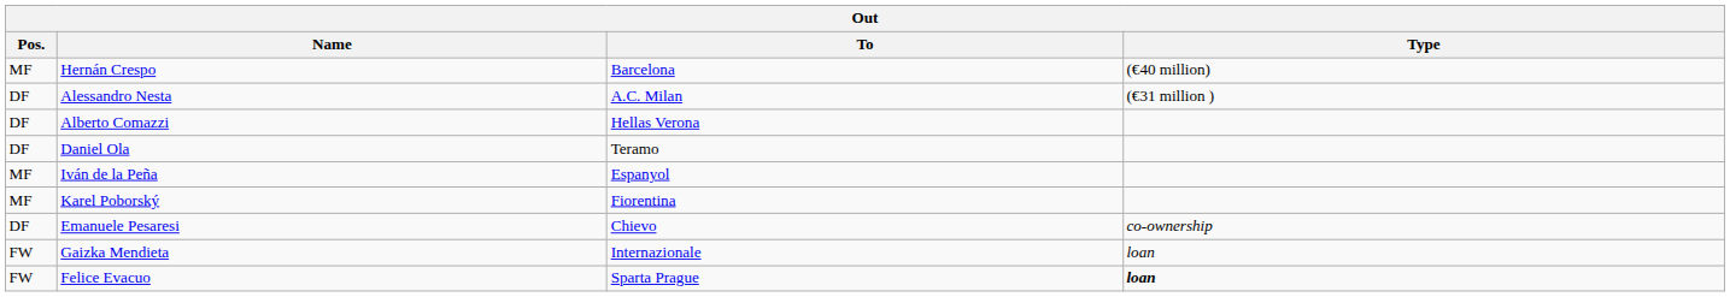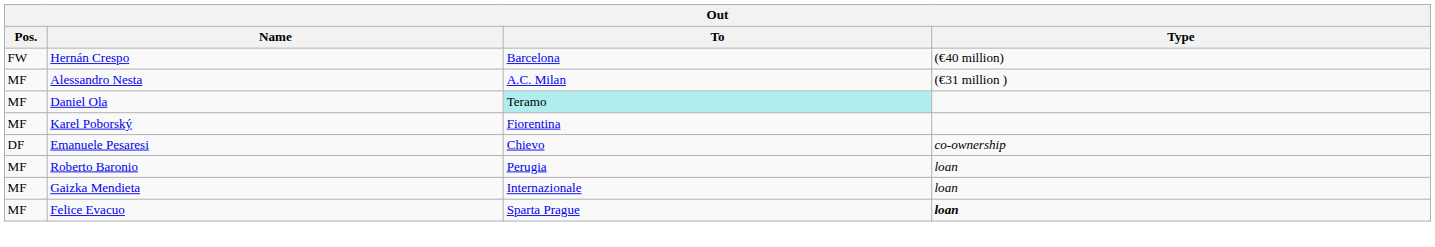 <table class="wikitable" style="font-size:90%;width:99%;">
 <tr>
 <th colspan="4">Out</th>
 </tr>
 <tr>
 <th width=3%>Pos.</th>
 <th width=32%>Name</th>
 <th width=30%>To</th>
 <th width=35%>Type</th>
 </tr>
 <tr>
-<td>MF</td>
+<td>FW</td>
 <td><a href='#'>Hernán Crespo</a></td>
 <td><a href='#'>Barcelona</a></td>
 <td>(€40 million)</td>
 </tr>
 <tr>
-<td>DF</td>
+<td>MF</td>
 <td><a href='#'>Alessandro Nesta</a></td>
 <td><a href='#'>A.C. Milan</a></td>
 <td>(€31 million )</td>
 </tr>
 <tr>
-<td>DF</td>
-<td><a href='#'>Alberto Comazzi</a></td>
-<td><a href='#'>Hellas Verona</a></td>
-<td></td>
-</tr>
-<tr>
-<td>DF</td>
+<td>MF</td>
 <td><a href='#'>Daniel Ola</a></td>
-<td>Teramo</td>
-<td></td>
-</tr>
-<tr>
-<td>MF</td>
-<td><a href='#'>Iván de la Peña</a></td>
-<td><a href='#'>Espanyol</a></td>
+<td style="background: paleturquoise;">Teramo</td>
 <td></td>
 </tr>
 <tr>
 <td>MF</td>
 <td><a href='#'>Karel Poborský</a></td>
 <td><a href='#'>Fiorentina</a></td>
 <td></td>
 </tr>
 <tr>
 <td>DF</td>
 <td><a href='#'>Emanuele Pesaresi</a></td>
 <td><a href='#'>Chievo</a></td>
 <td><em>co-ownership</em></td>
 </tr>
 <tr>
-<td>FW</td>
+<td>MF</td>
+<td><a href='#'>Roberto Baronio</a></td>
+<td><a href='#'>Perugia</a></td>
+<td><em>loan</em></td>
+</tr>
+<tr>
+<td>MF</td>
 <td><a href='#'>Gaizka Mendieta</a></td>
 <td><a href='#'>Internazionale</a></td>
 <td><em>loan</em></td>
 </tr>
 <tr>
-<td>FW</td>
+<td>MF</td>
 <td><a href='#'>Felice Evacuo</a></td>
 <td><a href='#'>Sparta Prague</a></td>
 <td><strong><em>loan</em></strong></td>
 </tr>
 </table>
